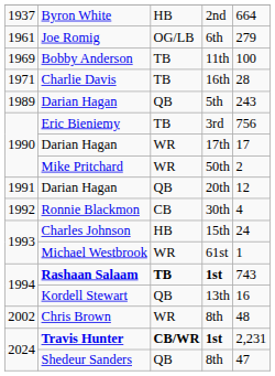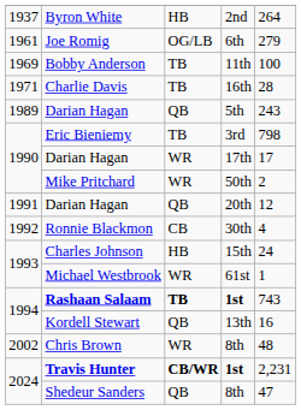 <table class="wikitable">
 <tr>
 </tr>
 <tr>
 <td>1937</td>
 <td><a href='#'>Byron White</a></td>
 <td>HB</td>
 <td>2nd</td>
-<td>664</td>
+<td>264</td>
 </tr>
 <tr>
 <td>1961</td>
 <td><a href='#'>Joe Romig</a></td>
 <td>OG/LB</td>
 <td>6th</td>
 <td>279</td>
 </tr>
 <tr>
 <td>1969</td>
 <td><a href='#'>Bobby Anderson</a></td>
 <td>TB</td>
 <td>11th</td>
 <td>100</td>
 </tr>
 <tr>
 <td>1971</td>
 <td><a href='#'>Charlie Davis</a></td>
 <td>TB</td>
 <td>16th</td>
 <td>28</td>
 </tr>
 <tr>
 <td>1989</td>
 <td><a href='#'>Darian Hagan</a></td>
 <td>QB</td>
 <td>5th</td>
 <td>243</td>
 </tr>
 <tr>
 <td rowspan="3">1990</td>
 <td><a href='#'>Eric Bieniemy</a></td>
 <td>TB</td>
 <td>3rd</td>
-<td>756</td>
+<td>798</td>
 </tr>
 <tr>
 <td>Darian Hagan</td>
 <td>WR</td>
 <td>17th</td>
 <td>17</td>
 </tr>
 <tr>
 <td><a href='#'>Mike Pritchard</a></td>
 <td>WR</td>
 <td>50th</td>
 <td>2</td>
 </tr>
 <tr>
 <td>1991</td>
 <td>Darian Hagan</td>
 <td>QB</td>
 <td>20th</td>
 <td>12</td>
 </tr>
 <tr>
 <td>1992</td>
 <td><a href='#'>Ronnie Blackmon</a></td>
 <td>CB</td>
 <td>30th</td>
 <td>4</td>
 </tr>
 <tr>
 <td rowspan="2">1993</td>
 <td><a href='#'>Charles Johnson</a></td>
 <td>HB</td>
 <td>15th</td>
 <td>24</td>
 </tr>
 <tr>
 <td><a href='#'>Michael Westbrook</a></td>
 <td>WR</td>
 <td>61st</td>
 <td>1</td>
 </tr>
 <tr>
 <td rowspan="2">1994</td>
 <td><strong><a href='#'>Rashaan Salaam</a></strong></td>
 <td><strong>TB</strong></td>
 <td><strong>1st</strong></td>
 <td>743</td>
 </tr>
 <tr>
 <td><a href='#'>Kordell Stewart</a></td>
 <td>QB</td>
 <td>13th</td>
 <td>16</td>
 </tr>
 <tr>
 <td>2002</td>
 <td><a href='#'>Chris Brown</a></td>
 <td>WR</td>
 <td>8th</td>
 <td>48</td>
 </tr>
 <tr>
 <td rowspan=2>2024</td>
 <td><strong><a href='#'>Travis Hunter</a></strong></td>
 <td><strong>CB/WR</strong></td>
 <td><strong>1st</strong></td>
 <td>2,231</td>
 </tr>
 <tr>
 <td><a href='#'>Shedeur Sanders</a></td>
 <td>QB</td>
 <td>8th</td>
 <td>47</td>
 </tr>
 </table>
